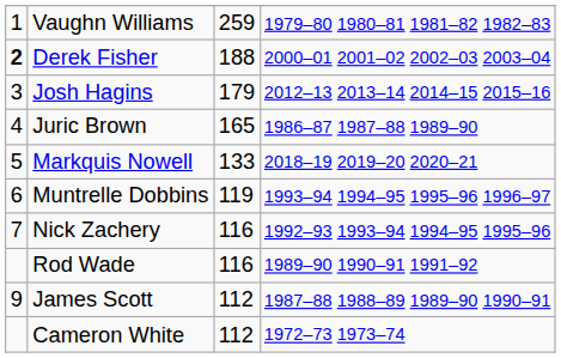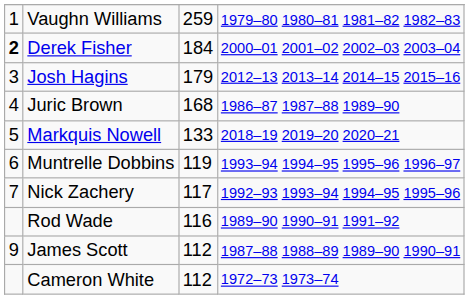 <table class="wikitable">
 <tr>
 </tr>
 <tr>
 <td>1</td>
 <td>Vaughn Williams</td>
 <td>259</td>
 <td style="font-size:80%;"><a href='#'>1979–80</a> <a href='#'>1980–81</a> <a href='#'>1981–82</a> <a href='#'>1982–83</a></td>
 </tr>
 <tr>
 <td><strong>2</strong></td>
 <td><a href='#'>Derek Fisher</a></td>
-<td>188</td>
+<td>184</td>
 <td style="font-size:80%;"><a href='#'>2000–01</a> <a href='#'>2001–02</a> <a href='#'>2002–03</a> <a href='#'>2003–04</a></td>
 </tr>
 <tr>
 <td>3</td>
 <td><a href='#'>Josh Hagins</a></td>
 <td>179</td>
 <td style="font-size:80%;"><a href='#'>2012–13</a> <a href='#'>2013–14</a> <a href='#'>2014–15</a> <a href='#'>2015–16</a></td>
 </tr>
 <tr>
 <td>4</td>
 <td>Juric Brown</td>
-<td>165</td>
+<td>168</td>
 <td style="font-size:80%;"><a href='#'>1986–87</a> <a href='#'>1987–88</a> <a href='#'>1989–90</a></td>
 </tr>
 <tr>
 <td>5</td>
 <td><a href='#'>Markquis Nowell</a></td>
 <td>133</td>
 <td style="font-size:80%;"><a href='#'>2018–19</a> <a href='#'>2019–20</a> <a href='#'>2020–21</a></td>
 </tr>
 <tr>
 <td>6</td>
 <td>Muntrelle Dobbins</td>
 <td>119</td>
 <td style="font-size:80%;"><a href='#'>1993–94</a> <a href='#'>1994–95</a> <a href='#'>1995–96</a> <a href='#'>1996–97</a></td>
 </tr>
 <tr>
 <td>7</td>
 <td>Nick Zachery</td>
-<td>116</td>
+<td>117</td>
 <td style="font-size:80%;"><a href='#'>1992–93</a> <a href='#'>1993–94</a> <a href='#'>1994–95</a> <a href='#'>1995–96</a></td>
 </tr>
 <tr>
 <td></td>
 <td>Rod Wade</td>
 <td>116</td>
 <td style="font-size:80%;"><a href='#'>1989–90</a> <a href='#'>1990–91</a> <a href='#'>1991–92</a></td>
 </tr>
 <tr>
 <td>9</td>
 <td>James Scott</td>
 <td>112</td>
 <td style="font-size:80%;"><a href='#'>1987–88</a> <a href='#'>1988–89</a> <a href='#'>1989–90</a> <a href='#'>1990–91</a></td>
 </tr>
 <tr>
 <td></td>
 <td>Cameron White</td>
 <td>112</td>
 <td style="font-size:80%;"><a href='#'>1972–73</a> <a href='#'>1973–74</a></td>
 </tr>
 </table>
